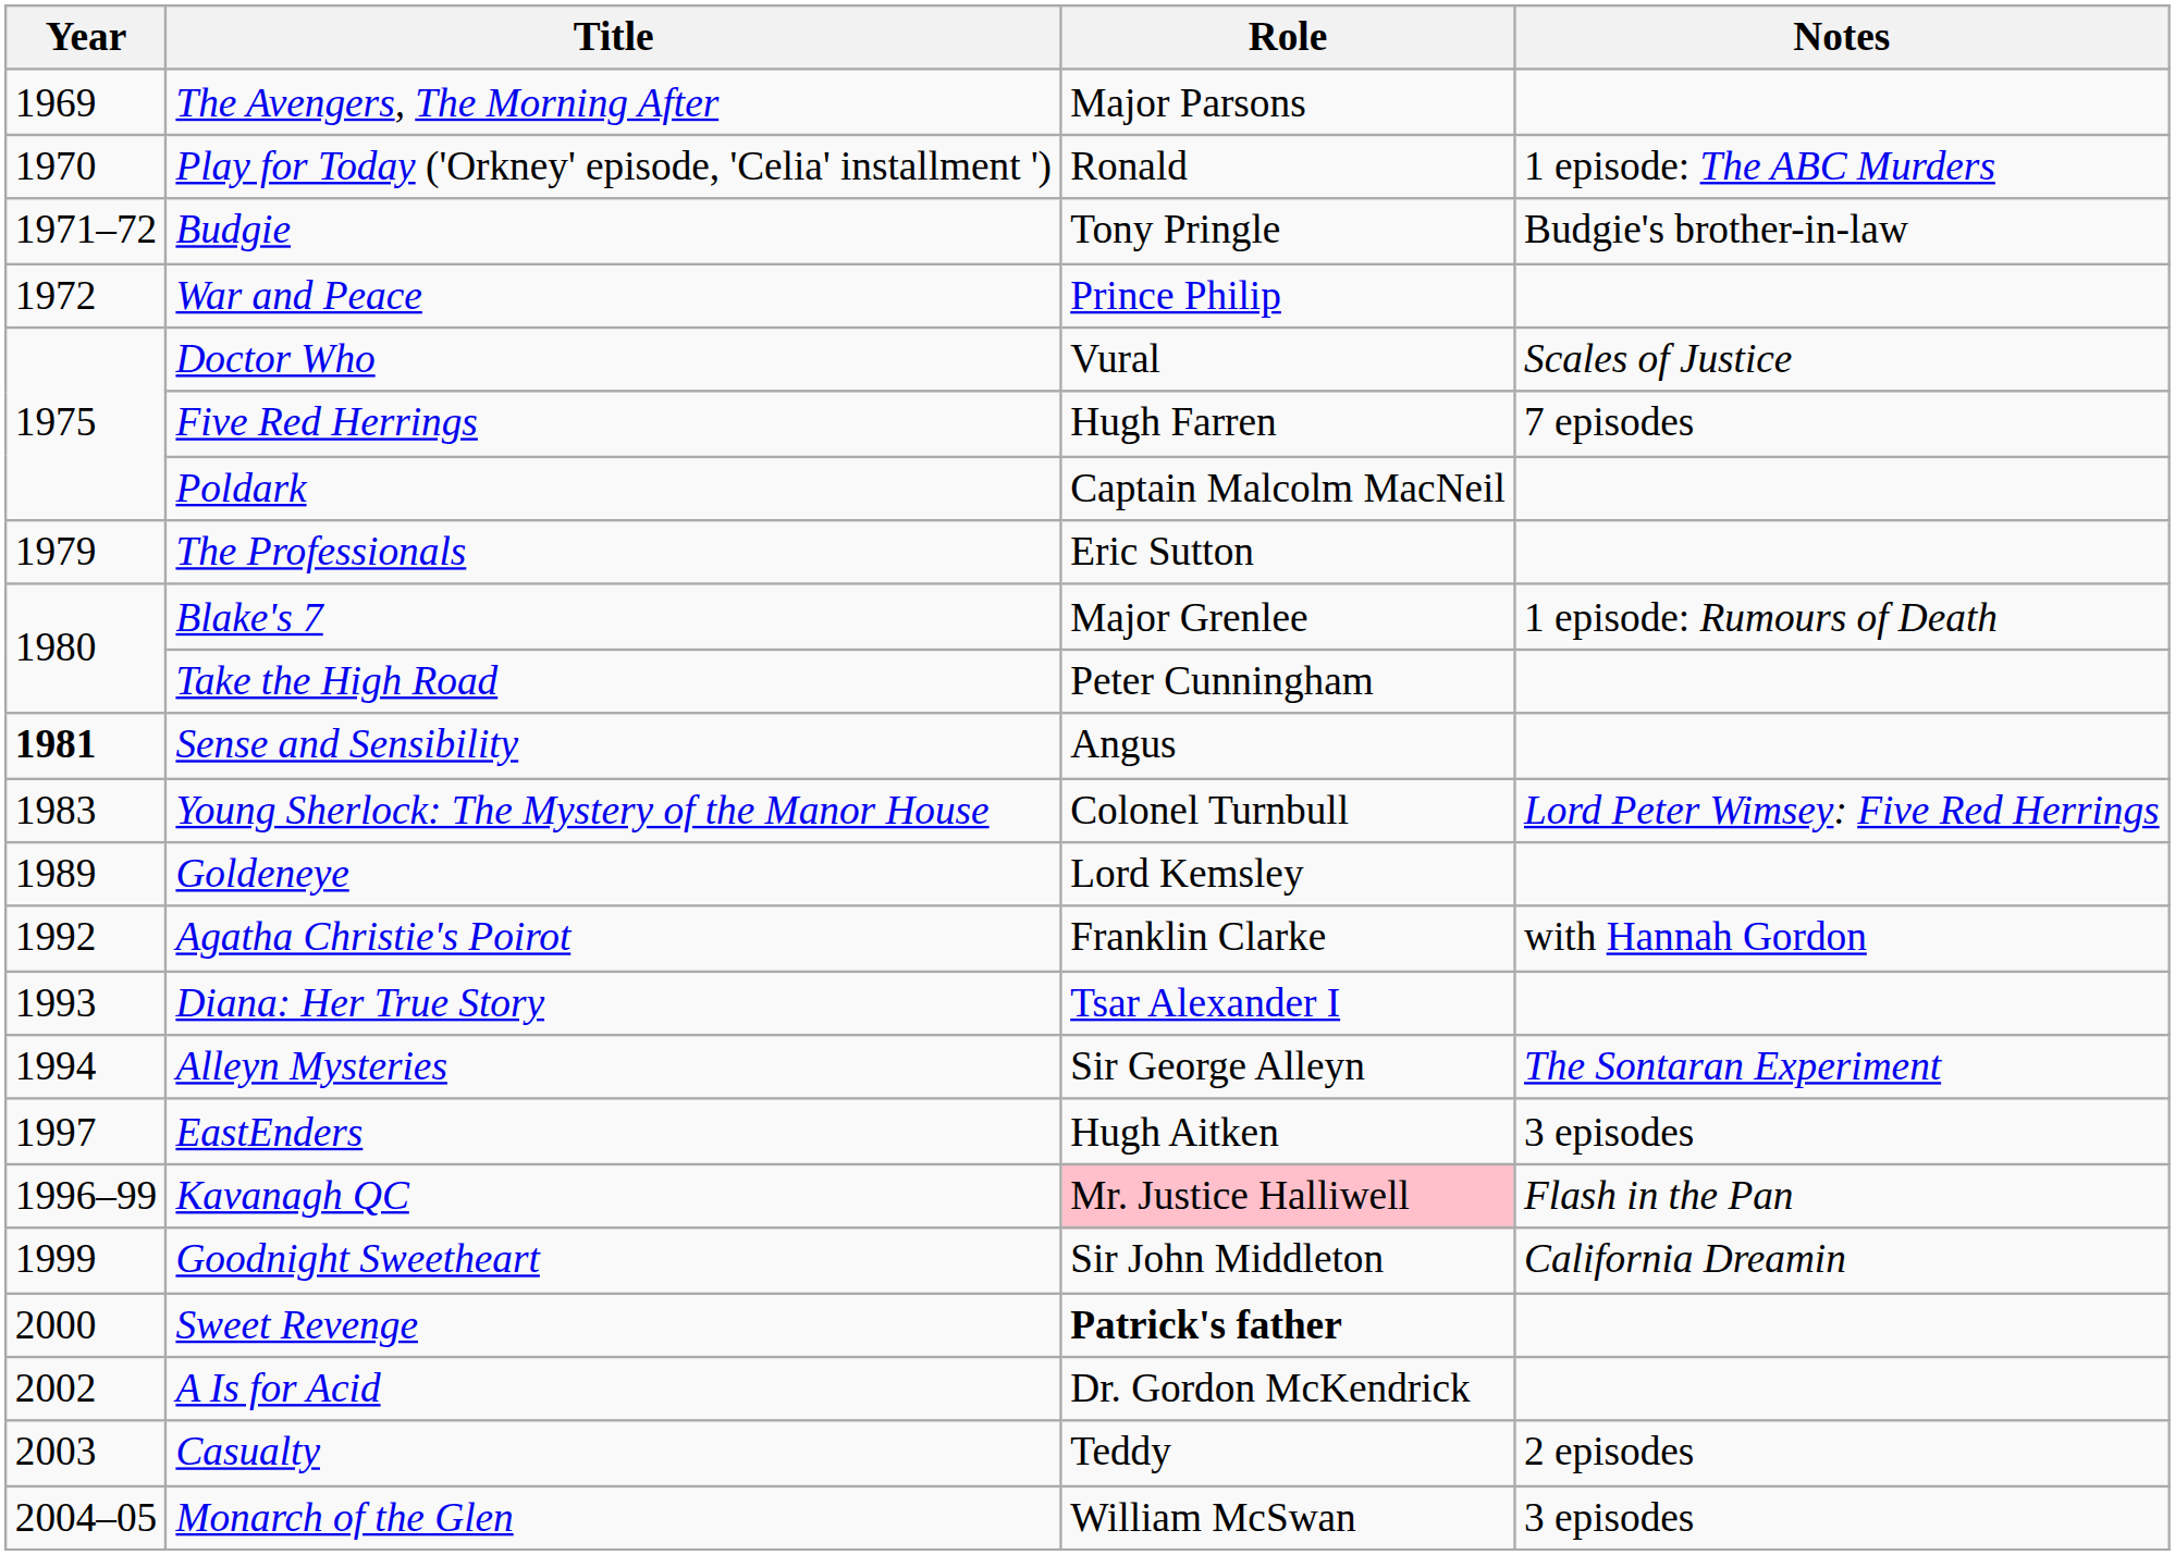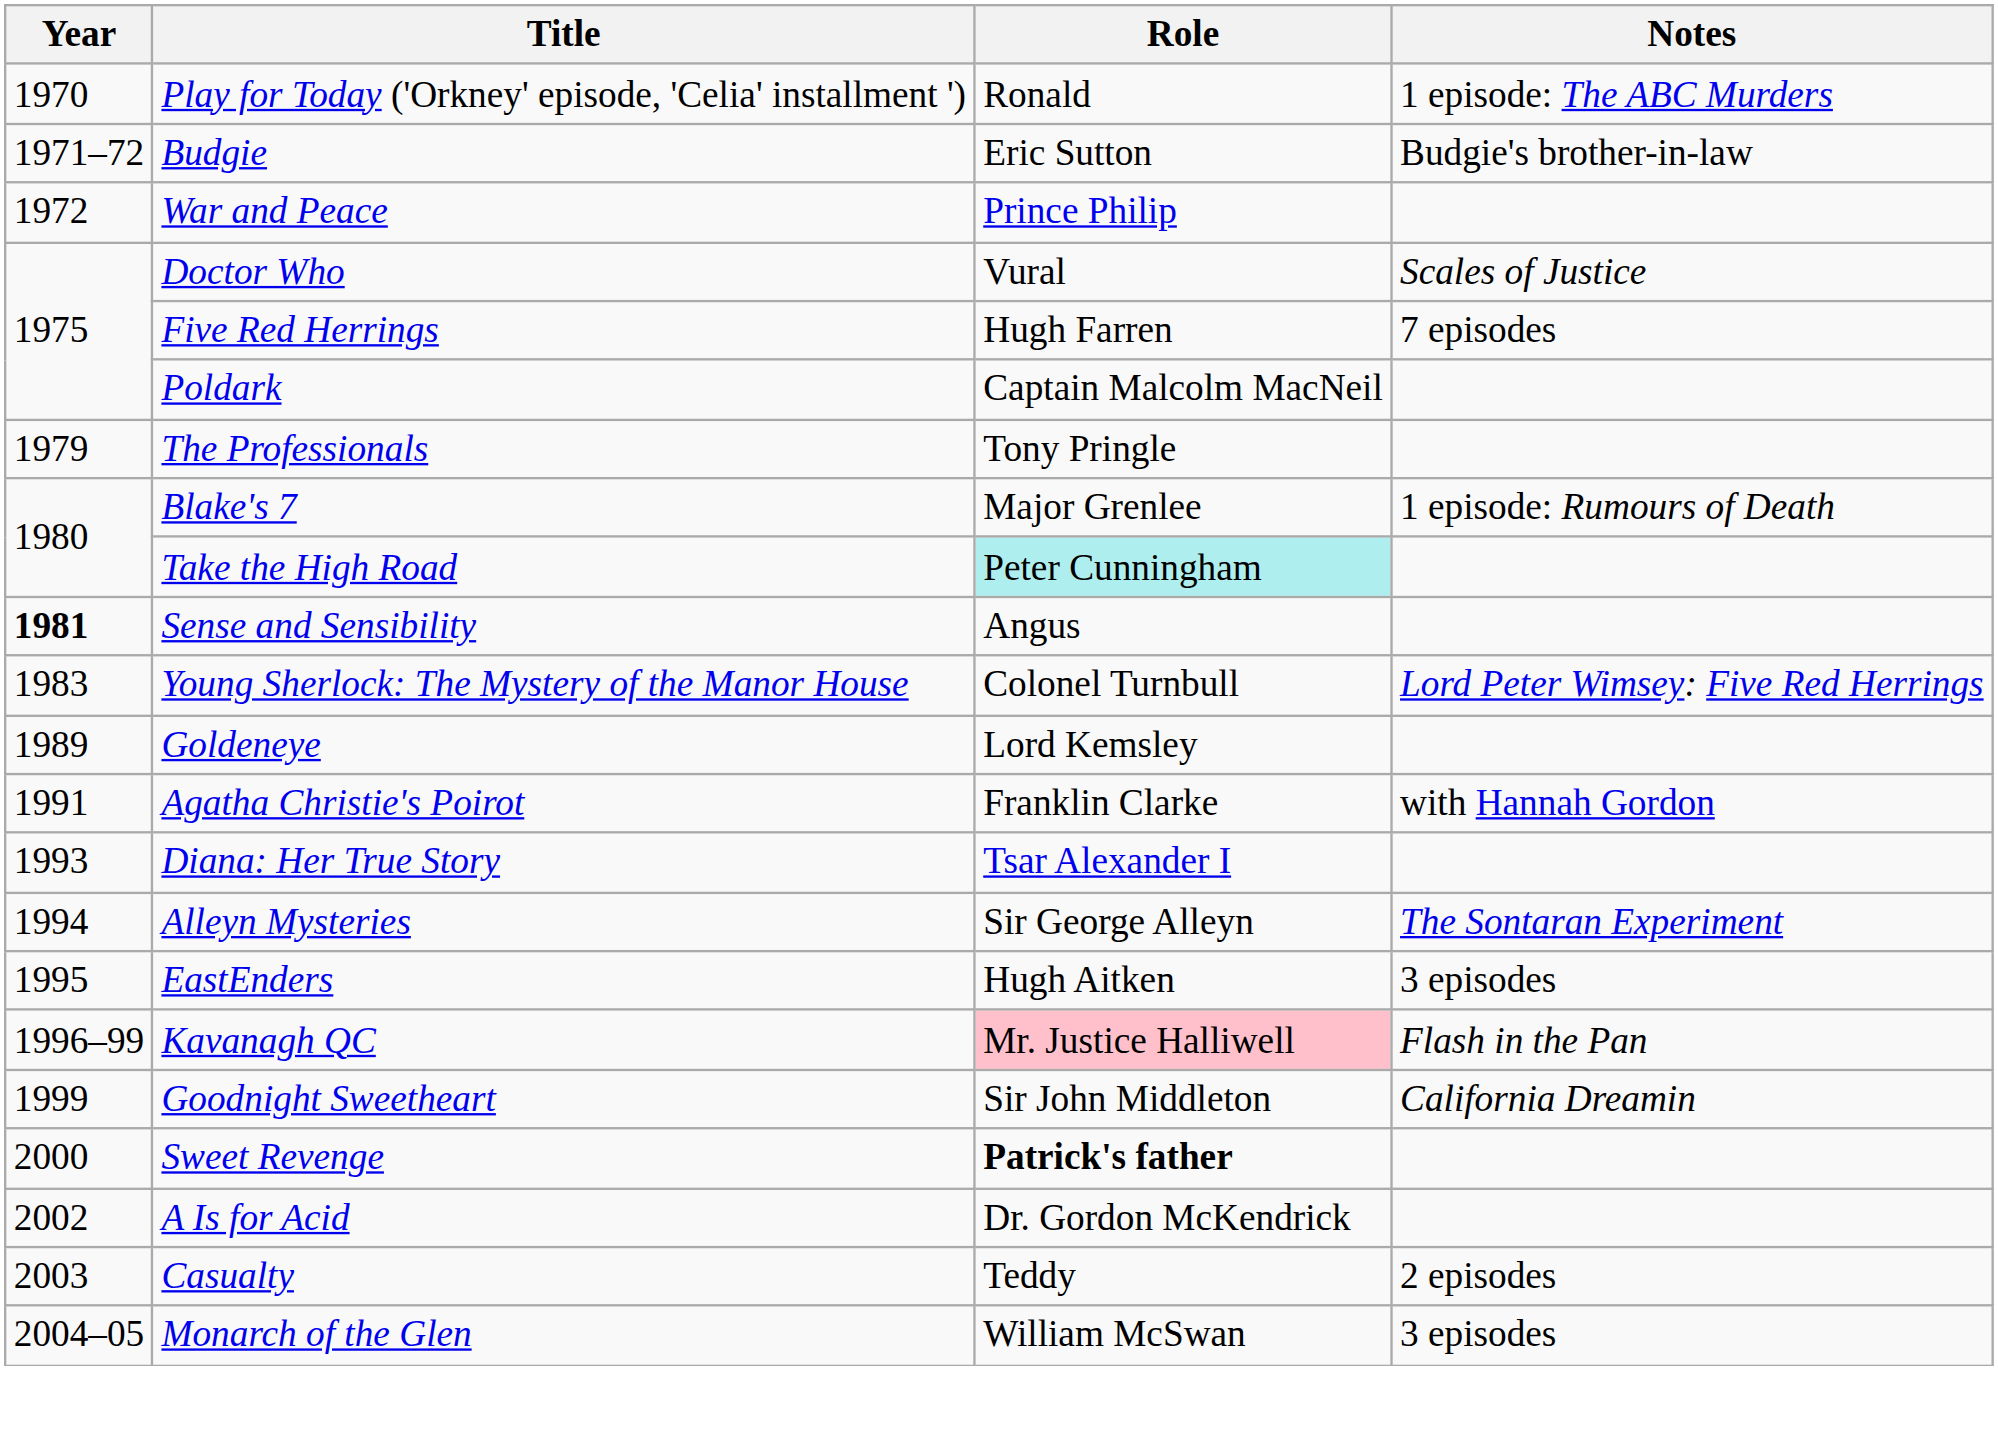 <table class="wikitable sortable">
 <tr>
 <th>Year</th>
 <th>Title</th>
 <th>Role</th>
 <th>Notes</th>
-</tr>
-<tr>
-<td>1969</td>
-<td><em><a href='#'>The Avengers</a>, <a href='#'>The Morning After</a></em></td>
-<td>Major Parsons</td>
-<td></td>
 </tr>
 <tr>
 <td>1970</td>
 <td><em><a href='#'>Play for Today</a></em> ('Orkney' episode, 'Celia' installment ')</td>
 <td>Ronald</td>
 <td>1 episode: <em><a href='#'>The ABC Murders</a></em></td>
 </tr>
 <tr>
 <td>1971–72</td>
 <td><em><a href='#'>Budgie</a></em></td>
-<td>Tony Pringle</td>
+<td>Eric Sutton</td>
 <td>Budgie's brother-in-law</td>
 </tr>
 <tr>
 <td>1972</td>
 <td><em><a href='#'>War and Peace</a></em></td>
 <td><a href='#'>Prince Philip</a></td>
 <td></td>
 </tr>
 <tr>
 <td rowspan="3">1975</td>
 <td><em><a href='#'>Doctor Who</a></em></td>
 <td>Vural</td>
 <td><em>Scales of Justice</em></td>
 </tr>
 <tr>
 <td><em><a href='#'>Five Red Herrings</a></em></td>
 <td>Hugh Farren</td>
 <td>7 episodes</td>
 </tr>
 <tr>
 <td><em><a href='#'>Poldark</a></em></td>
 <td>Captain Malcolm MacNeil</td>
 <td></td>
 </tr>
 <tr>
 <td>1979</td>
 <td><em><a href='#'>The Professionals</a></em></td>
-<td>Eric Sutton</td>
+<td>Tony Pringle</td>
 <td></td>
 </tr>
 <tr>
 <td rowspan="2">1980</td>
 <td><em><a href='#'>Blake's 7</a></em></td>
 <td>Major Grenlee</td>
 <td>1 episode: <em>Rumours of Death</em></td>
 </tr>
 <tr>
 <td><em><a href='#'>Take the High Road</a></em></td>
-<td>Peter Cunningham</td>
+<td style="background: paleturquoise;">Peter Cunningham</td>
 <td></td>
 </tr>
 <tr>
 <td><strong>1981</strong></td>
 <td><em><a href='#'>Sense and Sensibility</a></em></td>
 <td>Angus</td>
 <td></td>
 </tr>
 <tr>
 <td>1983</td>
 <td><em><a href='#'>Young Sherlock: The Mystery of the Manor House</a></em></td>
 <td>Colonel Turnbull</td>
 <td><em><a href='#'>Lord Peter Wimsey</a>: <a href='#'>Five Red Herrings</a></em></td>
 </tr>
 <tr>
 <td>1989</td>
 <td><em><a href='#'>Goldeneye</a></em></td>
 <td>Lord Kemsley</td>
 <td></td>
 </tr>
 <tr>
-<td>1992</td>
+<td>1991</td>
 <td><em><a href='#'>Agatha Christie's Poirot</a></em></td>
 <td>Franklin Clarke</td>
 <td>with <a href='#'>Hannah Gordon</a></td>
 </tr>
 <tr>
 <td>1993</td>
 <td><em><a href='#'>Diana: Her True Story</a></em></td>
 <td><a href='#'>Tsar Alexander I</a></td>
 <td></td>
 </tr>
 <tr>
 <td>1994</td>
 <td><em><a href='#'>Alleyn Mysteries</a></em></td>
 <td>Sir George Alleyn</td>
 <td><em><a href='#'>The Sontaran Experiment</a></em></td>
 </tr>
 <tr>
-<td>1997</td>
+<td>1995</td>
 <td><em><a href='#'>EastEnders</a></em></td>
 <td>Hugh Aitken</td>
 <td>3 episodes</td>
 </tr>
 <tr>
 <td>1996–99</td>
 <td><em><a href='#'>Kavanagh QC</a></em></td>
 <td style="background: pink;">Mr. Justice Halliwell</td>
 <td><em>Flash in the Pan</em></td>
 </tr>
 <tr>
 <td>1999</td>
 <td><em><a href='#'>Goodnight Sweetheart</a></em></td>
 <td>Sir John Middleton</td>
 <td><em>California Dreamin</em></td>
 </tr>
 <tr>
 <td>2000</td>
 <td><em><a href='#'>Sweet Revenge</a></em></td>
 <td><strong>Patrick's father</strong></td>
 <td></td>
 </tr>
 <tr>
 <td>2002</td>
 <td><em><a href='#'>A Is for Acid</a></em></td>
 <td>Dr. Gordon McKendrick</td>
 <td></td>
 </tr>
 <tr>
 <td>2003</td>
 <td><em><a href='#'>Casualty</a></em></td>
 <td>Teddy</td>
 <td>2 episodes</td>
 </tr>
 <tr>
 <td>2004–05</td>
 <td><em><a href='#'>Monarch of the Glen</a></em></td>
 <td>William McSwan</td>
 <td>3 episodes</td>
 </tr>
 </table>
